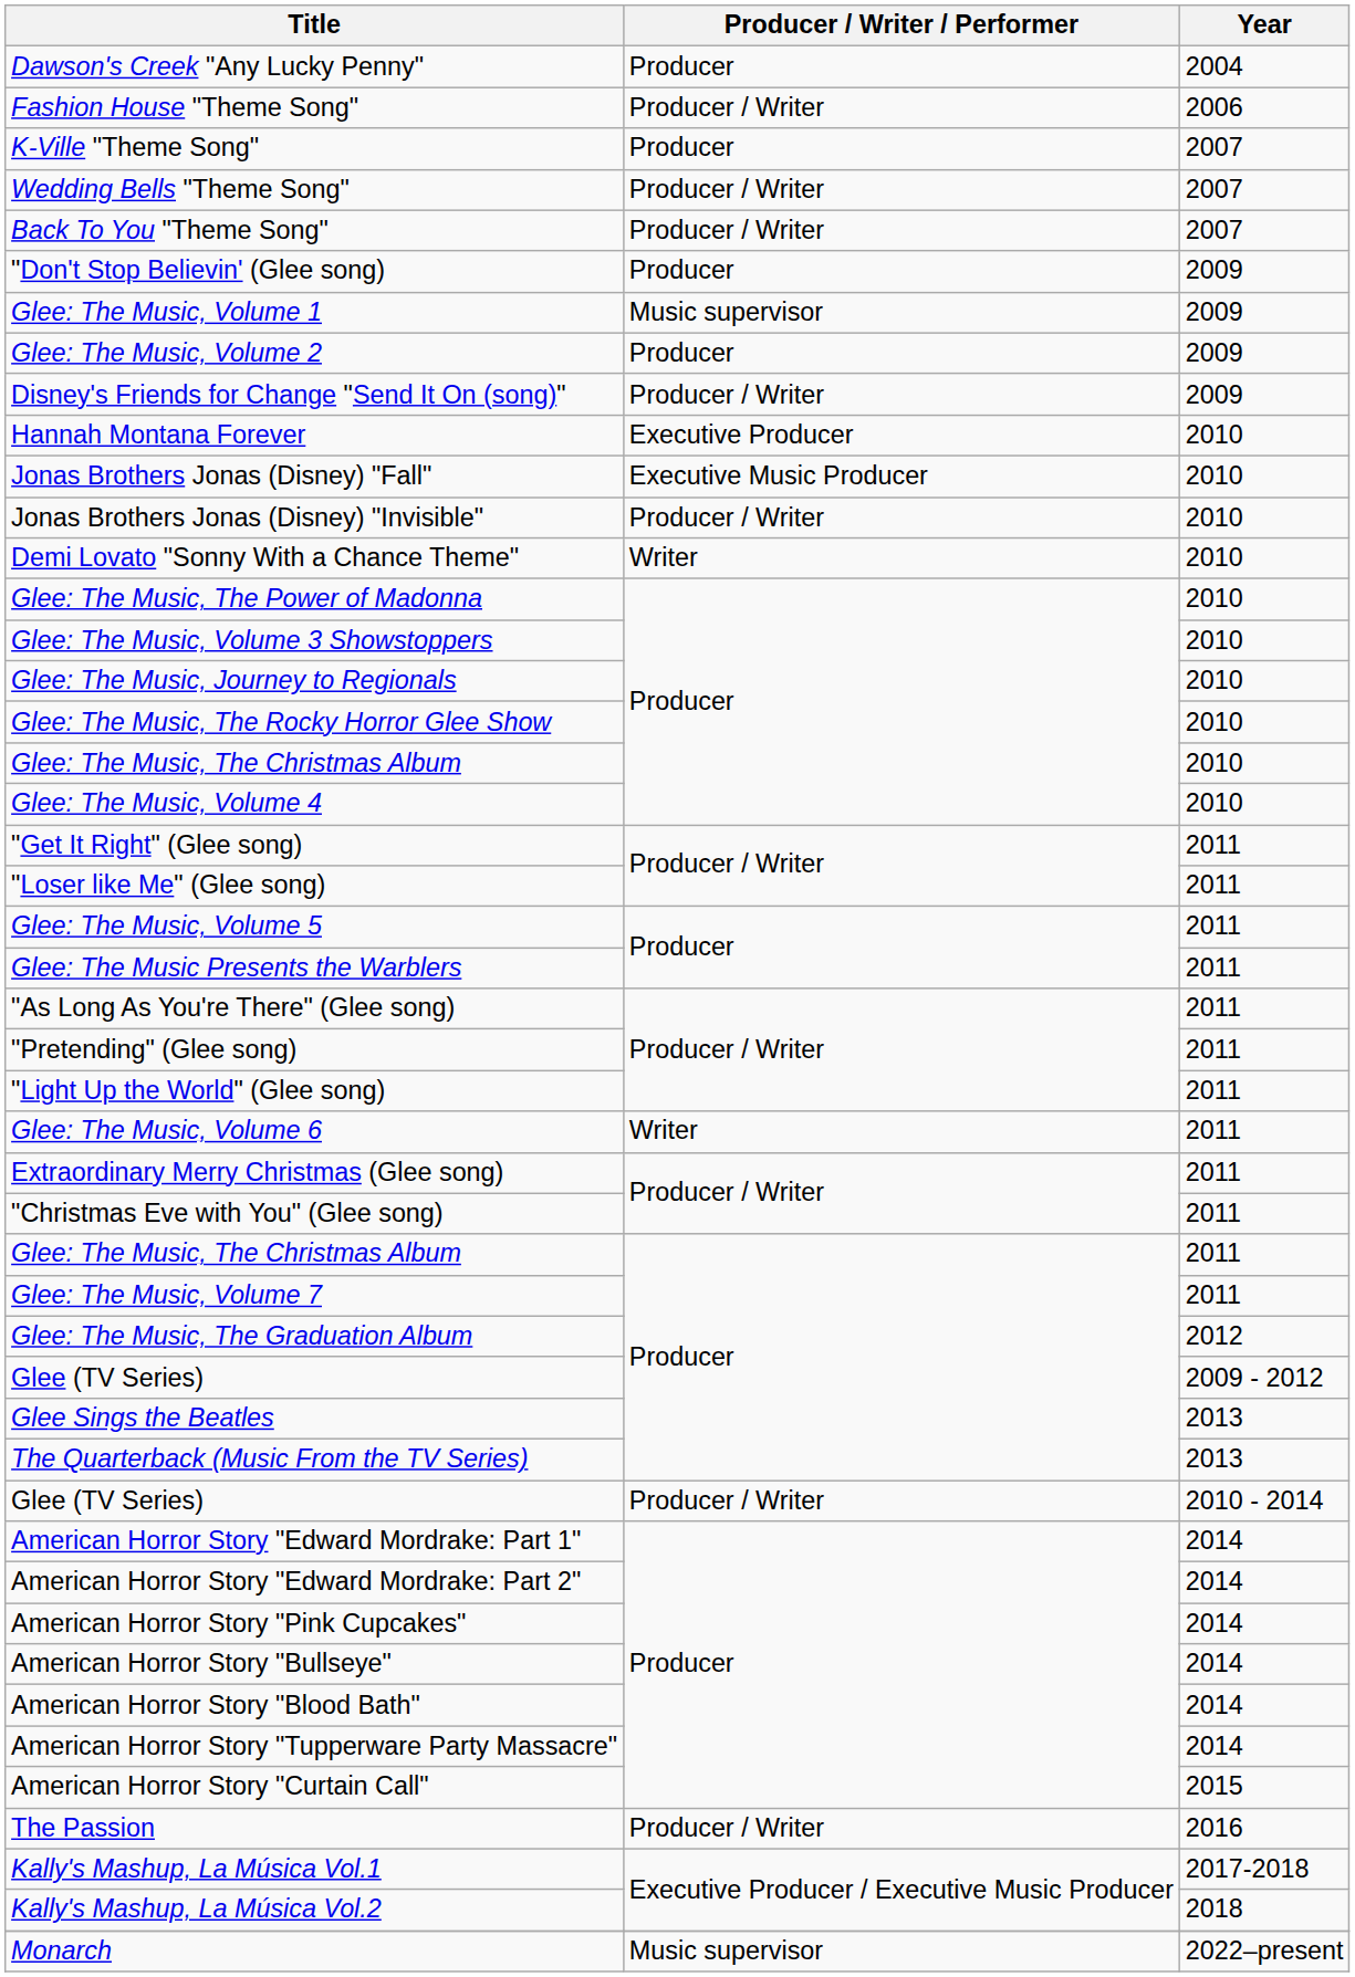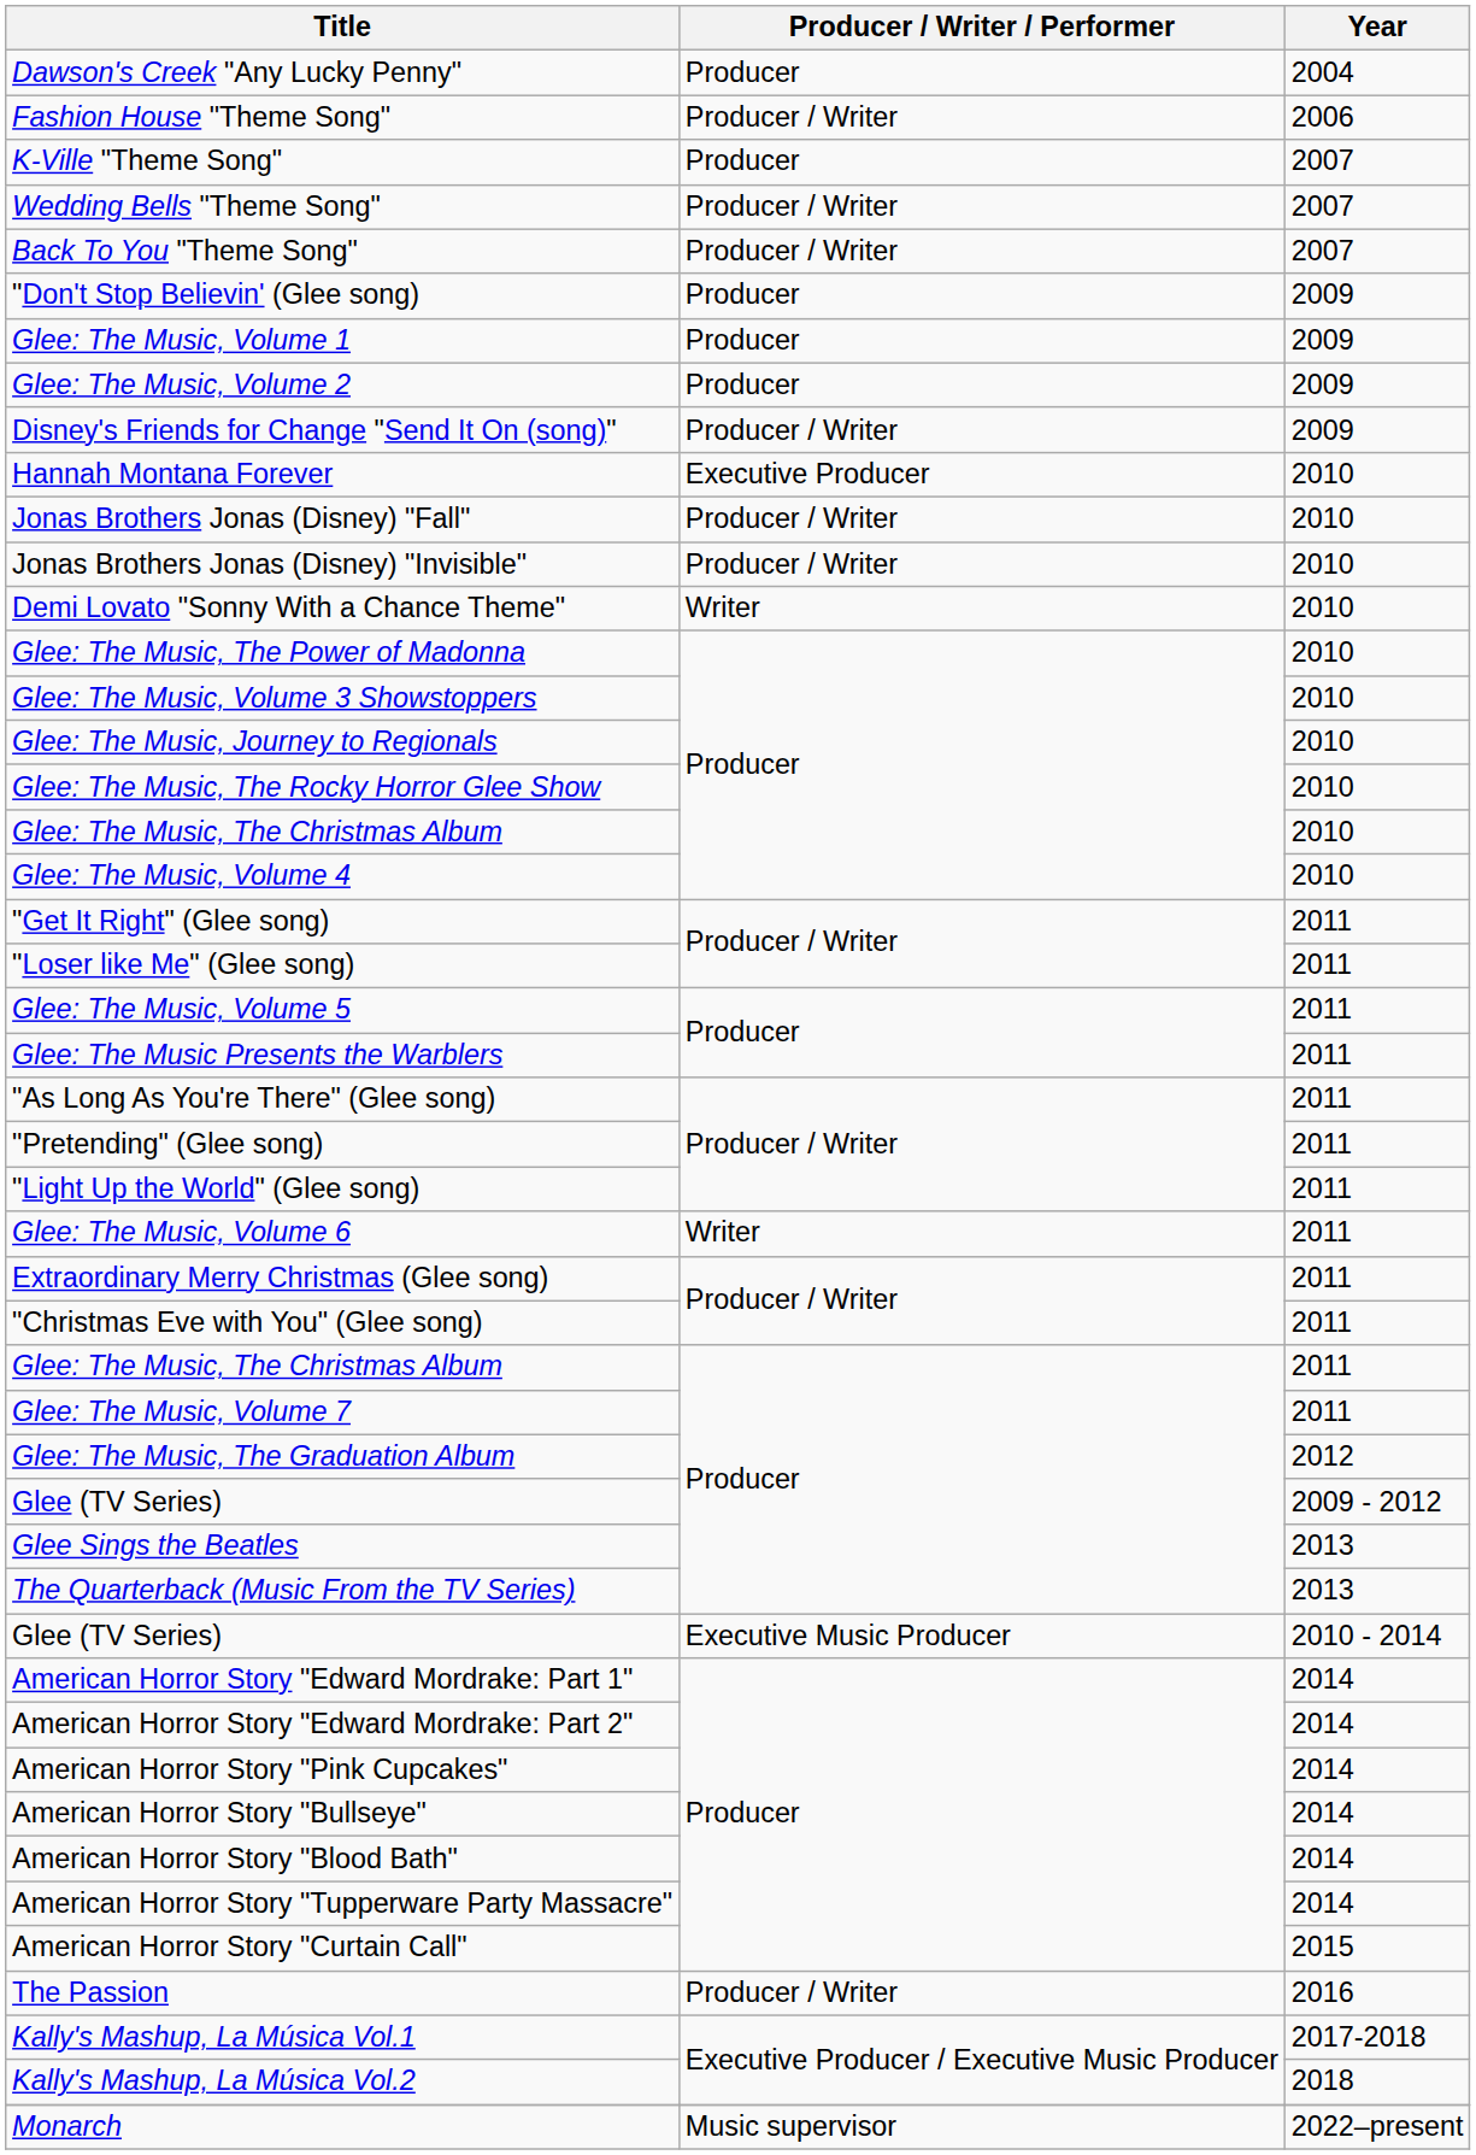 <table class="wikitable">
 <tr>
 <th>Title</th>
 <th>Producer / Writer / Performer</th>
 <th>Year</th>
 </tr>
 <tr>
 <td><em><a href='#'>Dawson's Creek</a></em> "Any Lucky Penny"</td>
 <td>Producer</td>
 <td>2004</td>
 </tr>
 <tr>
 <td><em><a href='#'>Fashion House</a></em> "Theme Song"</td>
 <td>Producer / Writer</td>
 <td>2006</td>
 </tr>
 <tr>
 <td><em><a href='#'>K-Ville</a></em> "Theme Song"</td>
 <td>Producer</td>
 <td>2007</td>
 </tr>
 <tr>
 <td><em><a href='#'>Wedding Bells</a></em> "Theme Song"</td>
 <td>Producer / Writer</td>
 <td>2007</td>
 </tr>
 <tr>
 <td><em><a href='#'>Back To You</a></em> "Theme Song"</td>
 <td>Producer / Writer</td>
 <td>2007</td>
 </tr>
 <tr>
 <td>"<a href='#'>Don't Stop Believin'</a> (Glee song)</td>
 <td>Producer</td>
 <td>2009</td>
 </tr>
 <tr>
 <td><em><a href='#'>Glee: The Music, Volume 1</a></em></td>
-<td>Music supervisor</td>
+<td>Producer</td>
 <td>2009</td>
 </tr>
 <tr>
 <td><em><a href='#'>Glee: The Music, Volume 2</a></em></td>
 <td>Producer</td>
 <td>2009</td>
 </tr>
 <tr>
 <td><a href='#'>Disney's Friends for Change</a> "<a href='#'>Send It On (song)</a>"</td>
 <td>Producer / Writer</td>
 <td>2009</td>
 </tr>
 <tr>
 <td><a href='#'>Hannah Montana Forever</a></td>
 <td>Executive Producer</td>
 <td>2010</td>
 </tr>
 <tr>
 <td><a href='#'>Jonas Brothers</a> Jonas (Disney) "Fall"</td>
-<td>Executive Music Producer</td>
+<td>Producer / Writer</td>
 <td>2010</td>
 </tr>
 <tr>
 <td>Jonas Brothers Jonas (Disney) "Invisible"</td>
 <td>Producer / Writer</td>
 <td>2010</td>
 </tr>
 <tr>
 <td><a href='#'>Demi Lovato</a> "Sonny With a Chance Theme"</td>
 <td>Writer</td>
 <td>2010</td>
 </tr>
 <tr>
 <td><em><a href='#'>Glee: The Music, The Power of Madonna</a></em></td>
 <td rowspan="6">Producer</td>
 <td>2010</td>
 </tr>
 <tr>
 <td><em><a href='#'>Glee: The Music, Volume 3 Showstoppers</a></em></td>
 <td>2010</td>
 </tr>
 <tr>
 <td><em><a href='#'>Glee: The Music, Journey to Regionals</a></em></td>
 <td>2010</td>
 </tr>
 <tr>
 <td><em><a href='#'>Glee: The Music, The Rocky Horror Glee Show</a></em></td>
 <td>2010</td>
 </tr>
 <tr>
 <td><em><a href='#'>Glee: The Music, The Christmas Album</a></em></td>
 <td>2010</td>
 </tr>
 <tr>
 <td><em><a href='#'>Glee: The Music, Volume 4</a></em></td>
 <td>2010</td>
 </tr>
 <tr>
 <td>"<a href='#'>Get It Right</a>" (Glee song)</td>
 <td rowspan="2">Producer / Writer</td>
 <td>2011</td>
 </tr>
 <tr>
 <td>"<a href='#'>Loser like Me</a>" (Glee song)</td>
 <td>2011</td>
 </tr>
 <tr>
 <td><em><a href='#'>Glee: The Music, Volume 5</a></em></td>
 <td rowspan="2">Producer</td>
 <td>2011</td>
 </tr>
 <tr>
 <td><em><a href='#'>Glee: The Music Presents the Warblers</a></em></td>
 <td>2011</td>
 </tr>
 <tr>
 <td>"As Long As You're There" (Glee song)</td>
 <td rowspan="3">Producer / Writer</td>
 <td>2011</td>
 </tr>
 <tr>
 <td>"Pretending" (Glee song)</td>
 <td>2011</td>
 </tr>
 <tr>
 <td>"<a href='#'>Light Up the World</a>" (Glee song)</td>
 <td>2011</td>
 </tr>
 <tr>
 <td><em><a href='#'>Glee: The Music, Volume 6</a></em></td>
 <td>Writer</td>
 <td>2011</td>
 </tr>
 <tr>
 <td><a href='#'>Extraordinary Merry Christmas</a> (Glee song)</td>
 <td rowspan="2">Producer / Writer</td>
 <td>2011</td>
 </tr>
 <tr>
 <td>"Christmas Eve with You" (Glee song)</td>
 <td>2011</td>
 </tr>
 <tr>
 <td><em><a href='#'>Glee: The Music, The Christmas Album</a></em></td>
 <td rowspan="6">Producer</td>
 <td>2011</td>
 </tr>
 <tr>
 <td><em><a href='#'>Glee: The Music, Volume 7</a></em></td>
 <td>2011</td>
 </tr>
 <tr>
 <td><em><a href='#'>Glee: The Music, The Graduation Album</a></em></td>
 <td>2012</td>
 </tr>
 <tr>
 <td><a href='#'>Glee</a> (TV Series)</td>
 <td>2009 - 2012</td>
 </tr>
 <tr>
 <td><em><a href='#'>Glee Sings the Beatles</a></em></td>
 <td>2013</td>
 </tr>
 <tr>
 <td><em><a href='#'>The Quarterback (Music From the TV Series)</a></em></td>
 <td>2013</td>
 </tr>
 <tr>
 <td>Glee (TV Series)</td>
-<td>Producer / Writer</td>
+<td>Executive Music Producer</td>
 <td>2010 - 2014</td>
 </tr>
 <tr>
 <td><a href='#'>American Horror Story</a> "Edward Mordrake: Part 1"</td>
 <td rowspan="7">Producer</td>
 <td>2014</td>
 </tr>
 <tr>
 <td>American Horror Story "Edward Mordrake: Part 2"</td>
 <td>2014</td>
 </tr>
 <tr>
 <td>American Horror Story "Pink Cupcakes"</td>
 <td>2014</td>
 </tr>
 <tr>
 <td>American Horror Story "Bullseye"</td>
 <td>2014</td>
 </tr>
 <tr>
 <td>American Horror Story "Blood Bath"</td>
 <td>2014</td>
 </tr>
 <tr>
 <td>American Horror Story "Tupperware Party Massacre"</td>
 <td>2014</td>
 </tr>
 <tr>
 <td>American Horror Story "Curtain Call"</td>
 <td>2015</td>
 </tr>
 <tr>
 <td><a href='#'>The Passion</a></td>
 <td>Producer / Writer</td>
 <td>2016</td>
 </tr>
 <tr>
 <td><em><a href='#'>Kally's Mashup, La Música Vol.1</a></em></td>
 <td rowspan="2">Executive Producer / Executive Music Producer</td>
 <td>2017-2018</td>
 </tr>
 <tr>
 <td><em><a href='#'>Kally's Mashup, La Música Vol.2</a></em></td>
 <td>2018</td>
 </tr>
 <tr>
 </tr>
 <tr>
 <td><em><a href='#'>Monarch</a></em></td>
 <td>Music supervisor</td>
 <td>2022–present</td>
 </tr>
 </table>
